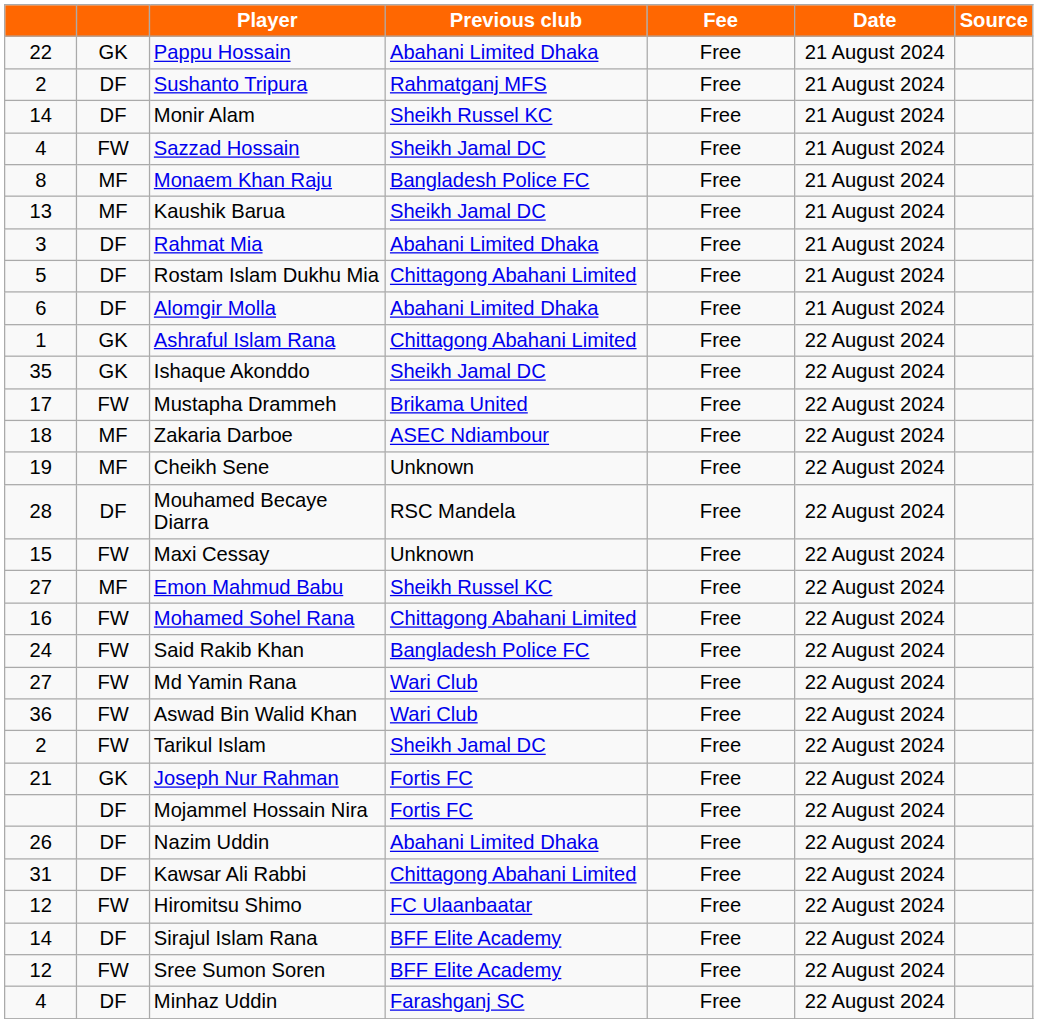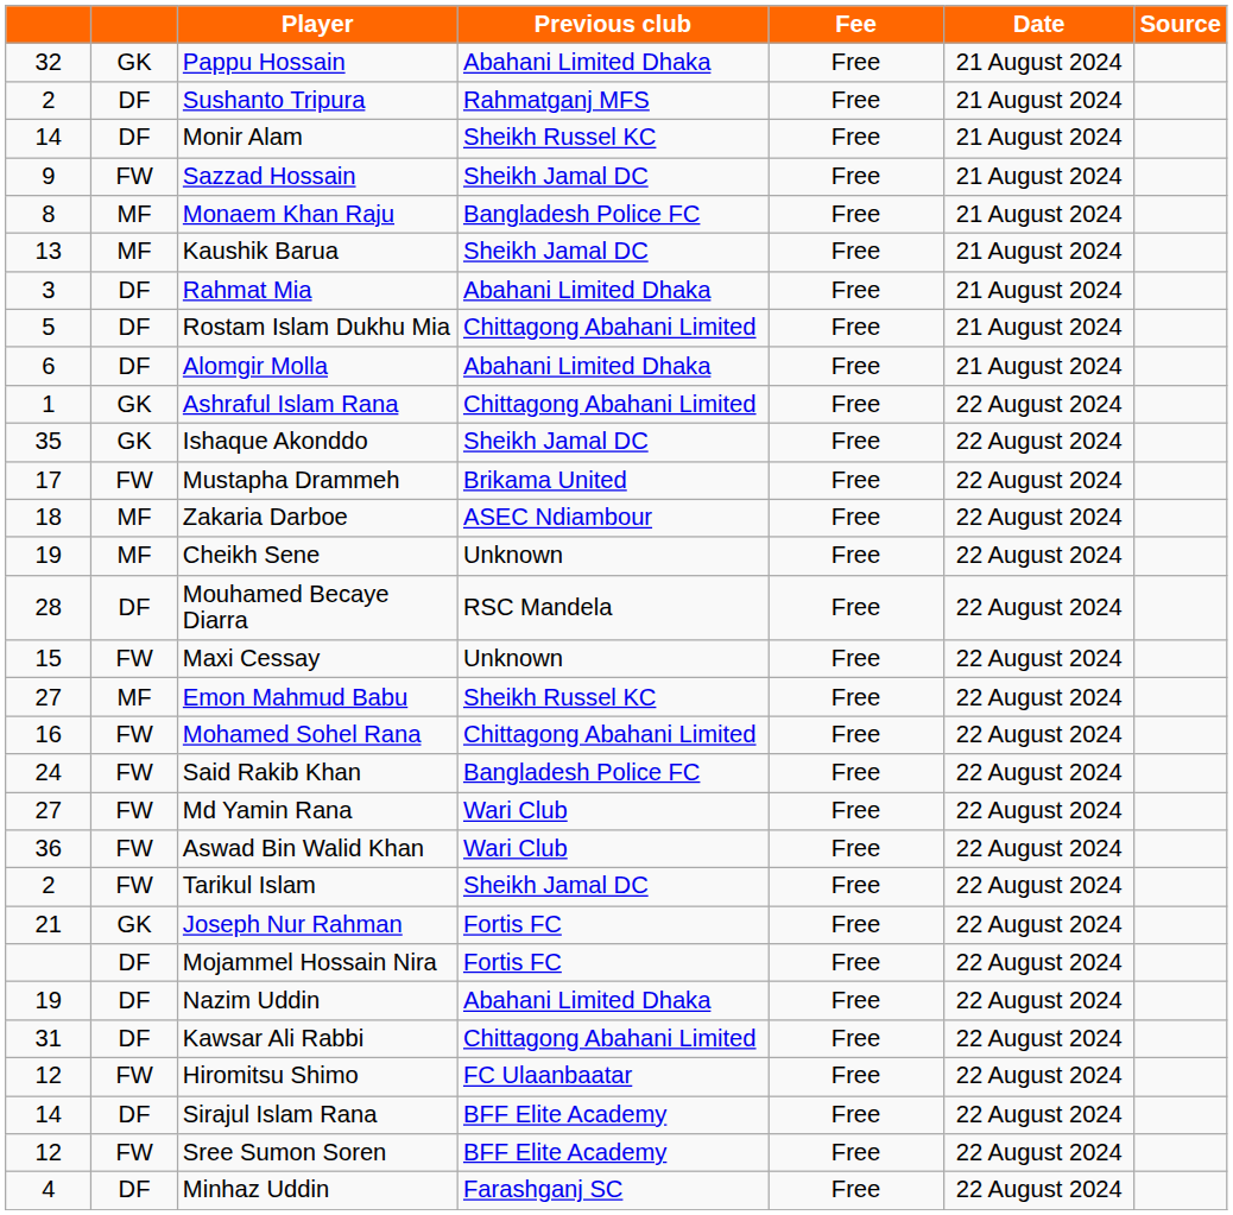 <table class="wikitable plainrowheaders sortable" style="text-align:center">
 <tr>
 <th style="background:#FF6701; color:white; width:50px;"></th>
 <th style="background:#FF6701; color:white; width:50px;"></th>
 <th style="background:#FF6701; color:white; width:180px;">Player</th>
 <th style="background:#FF6701; color:white; width:200px;">Previous club</th>
 <th style="background:#FF6701; color:white; width:110px;">Fee</th>
 <th style="background:#FF6701; color:white; width:120px;">Date</th>
 <th style="background:#FF6701; color:white; width:25px;">Source</th>
 </tr>
 <tr>
-<td align="center">22</td>
+<td align="center">32</td>
 <td align="center">GK</td>
 <td align="left"><a href='#'>Pappu Hossain</a></td>
 <td align="left"><a href='#'>Abahani Limited Dhaka</a></td>
 <td align="center">Free</td>
 <td>21 August 2024</td>
 <td></td>
 </tr>
 <tr>
 <td align="center">2</td>
 <td align="center">DF</td>
 <td align="left"><a href='#'>Sushanto Tripura</a></td>
 <td align="left"><a href='#'>Rahmatganj MFS</a></td>
 <td align="center">Free</td>
 <td>21 August 2024</td>
 <td></td>
 </tr>
 <tr>
 <td align="center">14</td>
 <td align="center">DF</td>
 <td align="left">Monir Alam</td>
 <td align="left"><a href='#'>Sheikh Russel KC</a></td>
 <td align="center">Free</td>
 <td>21 August 2024</td>
 <td></td>
 </tr>
 <tr>
-<td align="center">4</td>
+<td align="center">9</td>
 <td align="center">FW</td>
 <td align="left"><a href='#'>Sazzad Hossain</a></td>
 <td align="left"><a href='#'>Sheikh Jamal DC</a></td>
 <td align="center">Free</td>
 <td>21 August 2024</td>
 <td></td>
 </tr>
 <tr>
 <td align="center">8</td>
 <td align="center">MF</td>
 <td align="left"><a href='#'>Monaem Khan Raju</a></td>
 <td align="left"><a href='#'>Bangladesh Police FC</a></td>
 <td align="center">Free</td>
 <td>21 August 2024</td>
 <td></td>
 </tr>
 <tr>
 <td align="center">13</td>
 <td align="center">MF</td>
 <td align="left">Kaushik Barua</td>
 <td align="left"><a href='#'>Sheikh Jamal DC</a></td>
 <td align="center">Free</td>
 <td>21 August 2024</td>
 <td></td>
 </tr>
 <tr>
 <td align="center">3</td>
 <td align="center">DF</td>
 <td align="left"><a href='#'>Rahmat Mia</a></td>
 <td align="left"><a href='#'>Abahani Limited Dhaka</a></td>
 <td align="center">Free</td>
 <td>21 August 2024</td>
 <td></td>
 </tr>
 <tr>
 <td align="center">5</td>
 <td align="center">DF</td>
 <td align="left">Rostam Islam Dukhu Mia</td>
 <td align="left"><a href='#'>Chittagong Abahani Limited</a></td>
 <td align="center">Free</td>
 <td>21 August 2024</td>
 <td></td>
 </tr>
 <tr>
 <td align="center">6</td>
 <td align="center">DF</td>
 <td align="left"><a href='#'>Alomgir Molla</a></td>
 <td align="left"><a href='#'>Abahani Limited Dhaka</a></td>
 <td align="center">Free</td>
 <td>21 August 2024</td>
 <td></td>
 </tr>
 <tr>
 <td align="center">1</td>
 <td align="center">GK</td>
 <td align="left"><a href='#'>Ashraful Islam Rana</a></td>
 <td align="left"><a href='#'>Chittagong Abahani Limited</a></td>
 <td align="center">Free</td>
 <td>22 August 2024</td>
 <td></td>
 </tr>
 <tr>
 <td align="center">35</td>
 <td align="center">GK</td>
 <td align="left">Ishaque Akonddo</td>
 <td align="left"><a href='#'>Sheikh Jamal DC</a></td>
 <td align="center">Free</td>
 <td>22 August 2024</td>
 <td></td>
 </tr>
 <tr>
 <td align="center">17</td>
 <td>FW</td>
 <td align="left"> Mustapha Drammeh</td>
 <td align="left"> <a href='#'>Brikama United</a></td>
 <td>Free</td>
 <td>22 August 2024</td>
 <td></td>
 </tr>
 <tr>
 <td align="center">18</td>
 <td>MF</td>
 <td align="left"> Zakaria Darboe</td>
 <td align="left"> <a href='#'>ASEC Ndiambour</a></td>
 <td>Free</td>
 <td>22 August 2024</td>
 <td></td>
 </tr>
 <tr>
 <td align="center">19</td>
 <td>MF</td>
 <td align="left"> Cheikh Sene</td>
 <td align="left">Unknown</td>
 <td>Free</td>
 <td>22 August 2024</td>
 <td></td>
 </tr>
 <tr>
 <td align="center">28</td>
 <td>DF</td>
 <td align="left"> Mouhamed Becaye Diarra</td>
 <td align="left"> RSC Mandela</td>
 <td>Free</td>
 <td>22 August 2024</td>
 <td></td>
 </tr>
 <tr>
 <td align="center">15</td>
 <td>FW</td>
 <td align="left"> Maxi Cessay</td>
 <td align="left">Unknown</td>
 <td>Free</td>
 <td>22 August 2024</td>
 <td></td>
 </tr>
 <tr>
 <td align="center">27</td>
 <td>MF</td>
 <td align="left"><a href='#'>Emon Mahmud Babu</a></td>
 <td align="left"><a href='#'>Sheikh Russel KC</a></td>
 <td>Free</td>
 <td>22 August 2024</td>
 <td></td>
 </tr>
 <tr>
 <td align="center">16</td>
 <td>FW</td>
 <td align="left"><a href='#'>Mohamed Sohel Rana</a></td>
 <td align="left"><a href='#'>Chittagong Abahani Limited</a></td>
 <td>Free</td>
 <td>22 August 2024</td>
 <td></td>
 </tr>
 <tr>
 <td align="center">24</td>
 <td>FW</td>
 <td align="left">Said Rakib Khan</td>
 <td align="left"><a href='#'>Bangladesh Police FC</a></td>
 <td>Free</td>
 <td>22 August 2024</td>
 <td></td>
 </tr>
 <tr>
 <td align="center">27</td>
 <td>FW</td>
 <td align="left">Md Yamin Rana</td>
 <td align="left"><a href='#'>Wari Club</a></td>
 <td>Free</td>
 <td>22 August 2024</td>
 <td></td>
 </tr>
 <tr>
 <td align="center">36</td>
 <td>FW</td>
 <td align="left">Aswad Bin Walid Khan</td>
 <td align="left"><a href='#'>Wari Club</a></td>
 <td>Free</td>
 <td>22 August 2024</td>
 <td></td>
 </tr>
 <tr>
 <td align="center">2</td>
 <td>FW</td>
 <td align="left">Tarikul Islam</td>
 <td align="left"><a href='#'>Sheikh Jamal DC</a></td>
 <td>Free</td>
 <td>22 August 2024</td>
 <td></td>
 </tr>
 <tr>
 <td align="center">21</td>
 <td align="center">GK</td>
 <td align="left"><a href='#'>Joseph Nur Rahman</a></td>
 <td align="left"><a href='#'>Fortis FC</a></td>
 <td>Free</td>
 <td>22 August 2024</td>
 <td></td>
 </tr>
 <tr>
 <td align="center"></td>
 <td>DF</td>
 <td align="left">Mojammel Hossain Nira</td>
 <td align="left"><a href='#'>Fortis FC</a></td>
 <td>Free</td>
 <td>22 August 2024</td>
 <td></td>
 </tr>
 <tr>
-<td align="center">26</td>
+<td align="center">19</td>
 <td>DF</td>
 <td align="left">Nazim Uddin</td>
 <td align="left"><a href='#'>Abahani Limited Dhaka</a></td>
 <td>Free</td>
 <td>22 August 2024</td>
 <td></td>
 </tr>
 <tr>
 <td align="center">31</td>
 <td>DF</td>
 <td align="left">Kawsar Ali Rabbi</td>
 <td align="left"><a href='#'>Chittagong Abahani Limited</a></td>
 <td>Free</td>
 <td>22 August 2024</td>
 <td></td>
 </tr>
 <tr>
 <td align="center">12</td>
 <td>FW</td>
 <td align="left"> Hiromitsu Shimo</td>
 <td align="left"> <a href='#'>FC Ulaanbaatar</a></td>
 <td>Free</td>
 <td>22 August 2024</td>
 <td></td>
 </tr>
 <tr>
 <td align="center">14</td>
 <td>DF</td>
 <td align="left">Sirajul Islam Rana</td>
 <td align="left"><a href='#'>BFF Elite Academy</a></td>
 <td>Free</td>
 <td>22 August 2024</td>
 <td></td>
 </tr>
 <tr>
 <td align="center">12</td>
 <td>FW</td>
 <td align="left">Sree Sumon Soren</td>
 <td align="left"><a href='#'>BFF Elite Academy</a></td>
 <td>Free</td>
 <td>22 August 2024</td>
 <td></td>
 </tr>
 <tr>
 <td align="center">4</td>
 <td>DF</td>
 <td align="left">Minhaz Uddin</td>
 <td align="left"><a href='#'>Farashganj SC</a></td>
 <td>Free</td>
 <td>22 August 2024</td>
 <td></td>
 </tr>
 <tr>
 </tr>
 </table>
